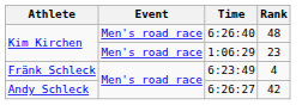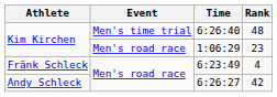 <table class=wikitable style="font-size:90%">
 <tr>
 <th>Athlete</th>
 <th>Event</th>
 <th>Time</th>
 <th>Rank</th>
 </tr>
 <tr align=center>
 <td align=left rowspan=2><a href='#'>Kim Kirchen</a></td>
-<td align=left><a href='#'>Men's road race</a></td>
+<td align=left><a href='#'>Men's time trial</a></td>
 <td>6:26:40</td>
 <td>48</td>
 </tr>
 <tr align=center>
 <td align=left><a href='#'>Men's road race</a></td>
 <td>1:06:29</td>
 <td>23</td>
 </tr>
 <tr align=center>
 <td align=left><a href='#'>Fränk Schleck</a></td>
 <td align=left rowspan=2><a href='#'>Men's road race</a></td>
 <td>6:23:49</td>
 <td>4</td>
 </tr>
 <tr align=center>
 <td align=left><a href='#'>Andy Schleck</a></td>
 <td>6:26:27</td>
 <td>42</td>
 </tr>
 </table>
